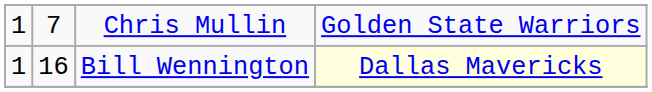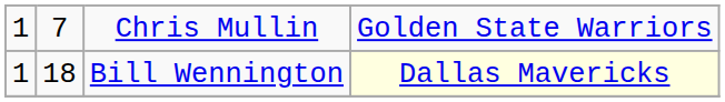 <table class="wikitable">
 <tr align="center">
 <td>1</td>
 <td>7</td>
 <td><a href='#'>Chris Mullin</a></td>
 <td><a href='#'>Golden State Warriors</a></td>
 </tr>
 <tr align="center">
 <td>1</td>
-<td>16</td>
+<td>18</td>
 <td><a href='#'>Bill Wennington</a></td>
 <td style="background: lightyellow;"><a href='#'>Dallas Mavericks</a></td>
 </tr>
 <tr align="center">
 </tr>
 </table>
